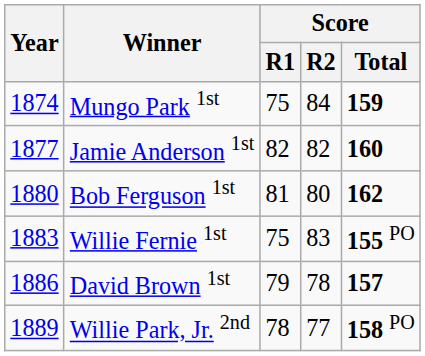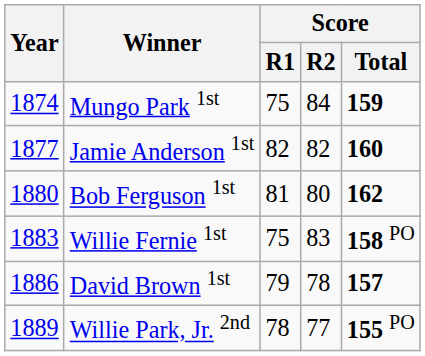 <table class="wikitable">
 <tr>
 <th rowspan=2>Year</th>
 <th rowspan=2>Winner</th>
 <th colspan=3>Score</th>
 </tr>
 <tr>
 <th>R1</th>
 <th>R2</th>
 <th>Total</th>
 </tr>
 <tr>
 <td><a href='#'>1874</a></td>
 <td> <a href='#'>Mungo Park</a> <sup>1st</sup></td>
 <td>75</td>
 <td>84</td>
 <td><strong>159</strong></td>
 </tr>
 <tr>
 <td><a href='#'>1877</a></td>
 <td> <a href='#'>Jamie Anderson</a> <sup>1st</sup></td>
 <td>82</td>
 <td>82</td>
 <td><strong>160</strong></td>
 </tr>
 <tr>
 <td><a href='#'>1880</a></td>
 <td> <a href='#'>Bob Ferguson</a> <sup>1st</sup></td>
 <td>81</td>
 <td>80</td>
 <td><strong>162</strong></td>
 </tr>
 <tr>
 <td><a href='#'>1883</a></td>
 <td> <a href='#'>Willie Fernie</a> <sup>1st</sup></td>
 <td>75</td>
 <td>83</td>
-<td><strong>155</strong> <sup>PO</sup></td>
+<td><strong>158</strong> <sup>PO</sup></td>
 </tr>
 <tr>
 <td><a href='#'>1886</a></td>
 <td> <a href='#'>David Brown</a> <sup>1st</sup></td>
 <td>79</td>
 <td>78</td>
 <td><strong>157</strong></td>
 </tr>
 <tr>
 <td><a href='#'>1889</a></td>
 <td> <a href='#'>Willie Park, Jr.</a> <sup>2nd</sup></td>
 <td>78</td>
 <td>77</td>
-<td><strong>158</strong> <sup>PO</sup></td>
+<td><strong>155</strong> <sup>PO</sup></td>
 </tr>
 </table>
